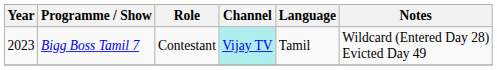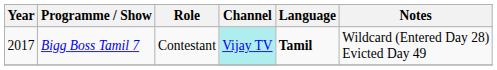 <table class="wikitable" style="font-size: 95%;">
 <tr>
 <th>Year</th>
 <th>Programme / Show</th>
 <th>Role</th>
 <th>Channel</th>
 <th>Language</th>
 <th>Notes</th>
 </tr>
 <tr>
-<td>2023</td>
+<td>2017</td>
 <td><em><a href='#'> Bigg Boss Tamil 7</a></em></td>
 <td>Contestant</td>
 <td style="background: paleturquoise;"><a href='#'>Vijay TV</a></td>
-<td>Tamil</td>
+<td><strong>Tamil</strong></td>
 <td>Wildcard (Entered Day 28)<br>Evicted Day 49</td>
 </tr>
 <tr>
 </tr>
 </table>
